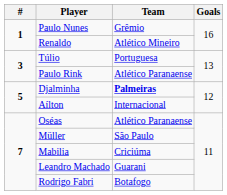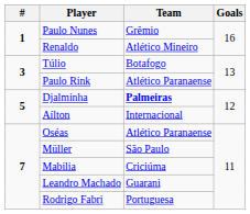 <table class="wikitable" style="text-align: left;">
 <tr>
 <th width="45">#</th>
 <th>Player</th>
 <th>Team</th>
 <th>Goals</th>
 </tr>
 <tr>
 <td rowspan="2" align="center"><strong>1</strong></td>
 <td align="left"> <a href='#'>Paulo Nunes</a></td>
 <td align="left"><a href='#'>Grêmio</a></td>
 <td rowspan="2" align="center">16</td>
 </tr>
 <tr>
 <td align="left"> <a href='#'>Renaldo</a></td>
 <td align="left"><a href='#'>Atlético Mineiro</a></td>
 </tr>
 <tr>
 <td rowspan="2" align="center"><strong>3</strong></td>
 <td align="left"> <a href='#'>Túlio</a></td>
-<td align="left"><a href='#'>Portuguesa</a></td>
+<td align="left"><a href='#'>Botafogo</a></td>
 <td rowspan="2" align="center">13</td>
 </tr>
 <tr>
 <td align="left"> <a href='#'>Paulo Rink</a></td>
 <td align="left"><a href='#'>Atlético Paranaense</a></td>
 </tr>
 <tr>
 <td rowspan="2" align="center"><strong>5</strong></td>
 <td align="left"> <a href='#'>Djalminha</a></td>
 <td align="left"><strong><a href='#'>Palmeiras</a></strong></td>
 <td rowspan="2" align="center">12</td>
 </tr>
 <tr>
 <td align="left"> <a href='#'>Aílton</a></td>
 <td align="left"><a href='#'>Internacional</a></td>
 </tr>
 <tr>
 <td rowspan="5" align="center"><strong>7</strong></td>
 <td align="left"> <a href='#'>Oséas</a></td>
 <td align="left"><a href='#'>Atlético Paranaense</a></td>
 <td rowspan="5" align="center">11</td>
 </tr>
 <tr>
 <td align="left"> <a href='#'>Müller</a></td>
 <td align="left"><a href='#'>São Paulo</a></td>
 </tr>
 <tr>
 <td align="left"> <a href='#'>Mabilia</a></td>
 <td align="left"><a href='#'>Criciúma</a></td>
 </tr>
 <tr>
 <td align="left"> <a href='#'>Leandro Machado</a></td>
 <td align="left"><a href='#'>Guarani</a></td>
 </tr>
 <tr>
 <td align="left"> <a href='#'>Rodrigo Fabri</a></td>
-<td align="left"><a href='#'>Botafogo</a></td>
+<td align="left"><a href='#'>Portuguesa</a></td>
 </tr>
 </table>
